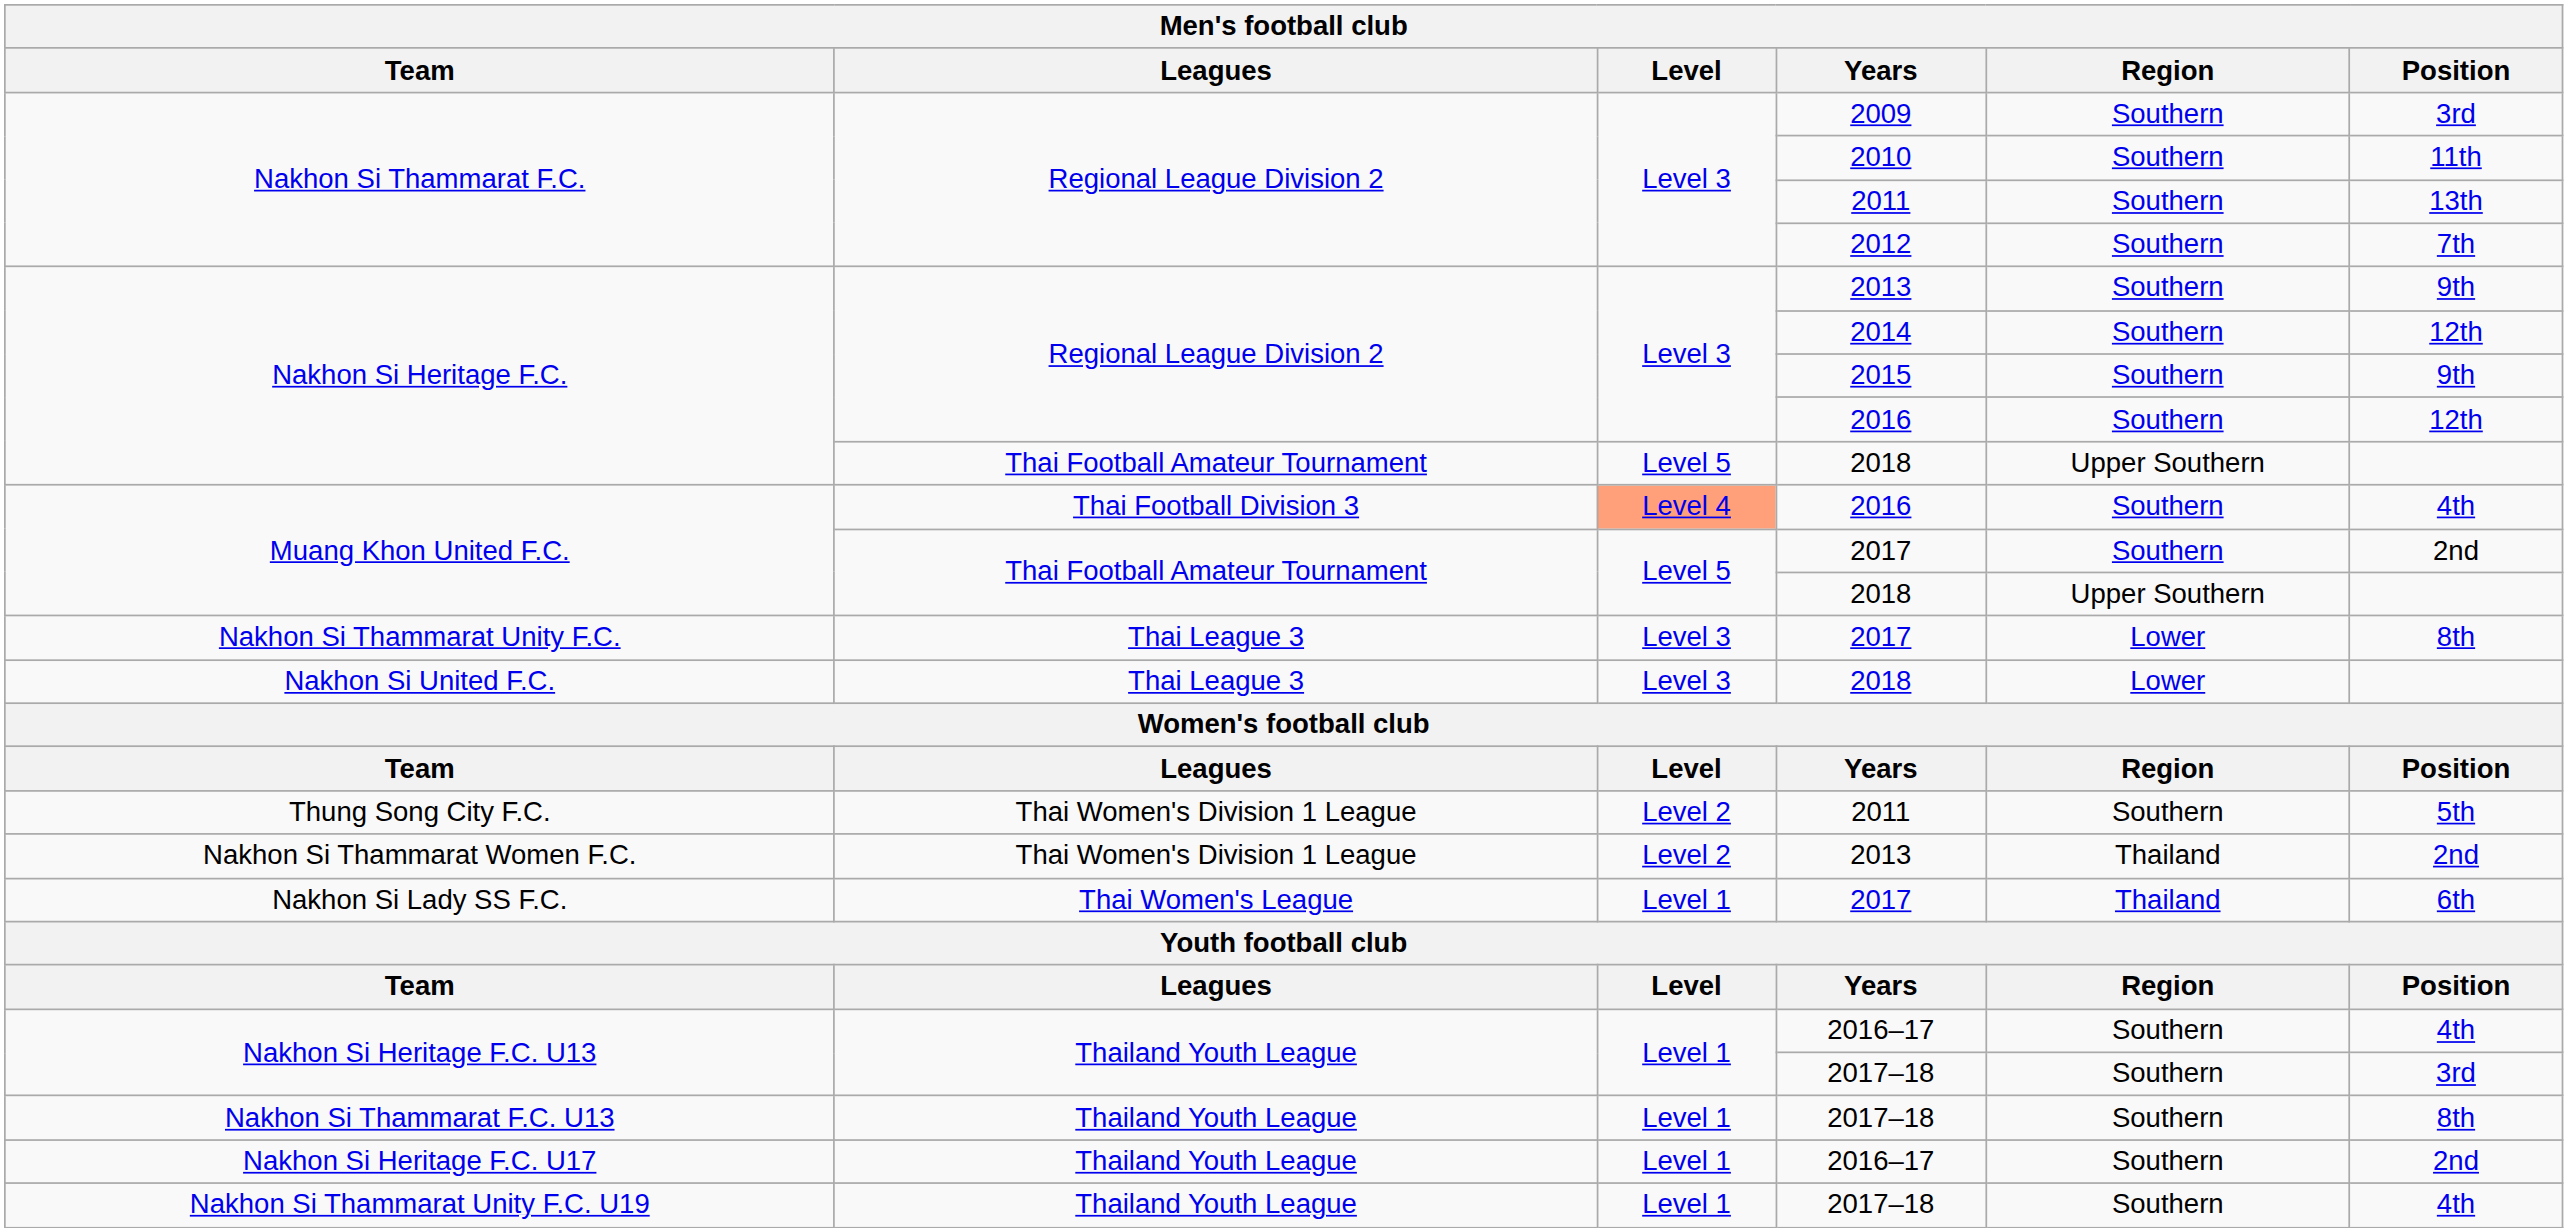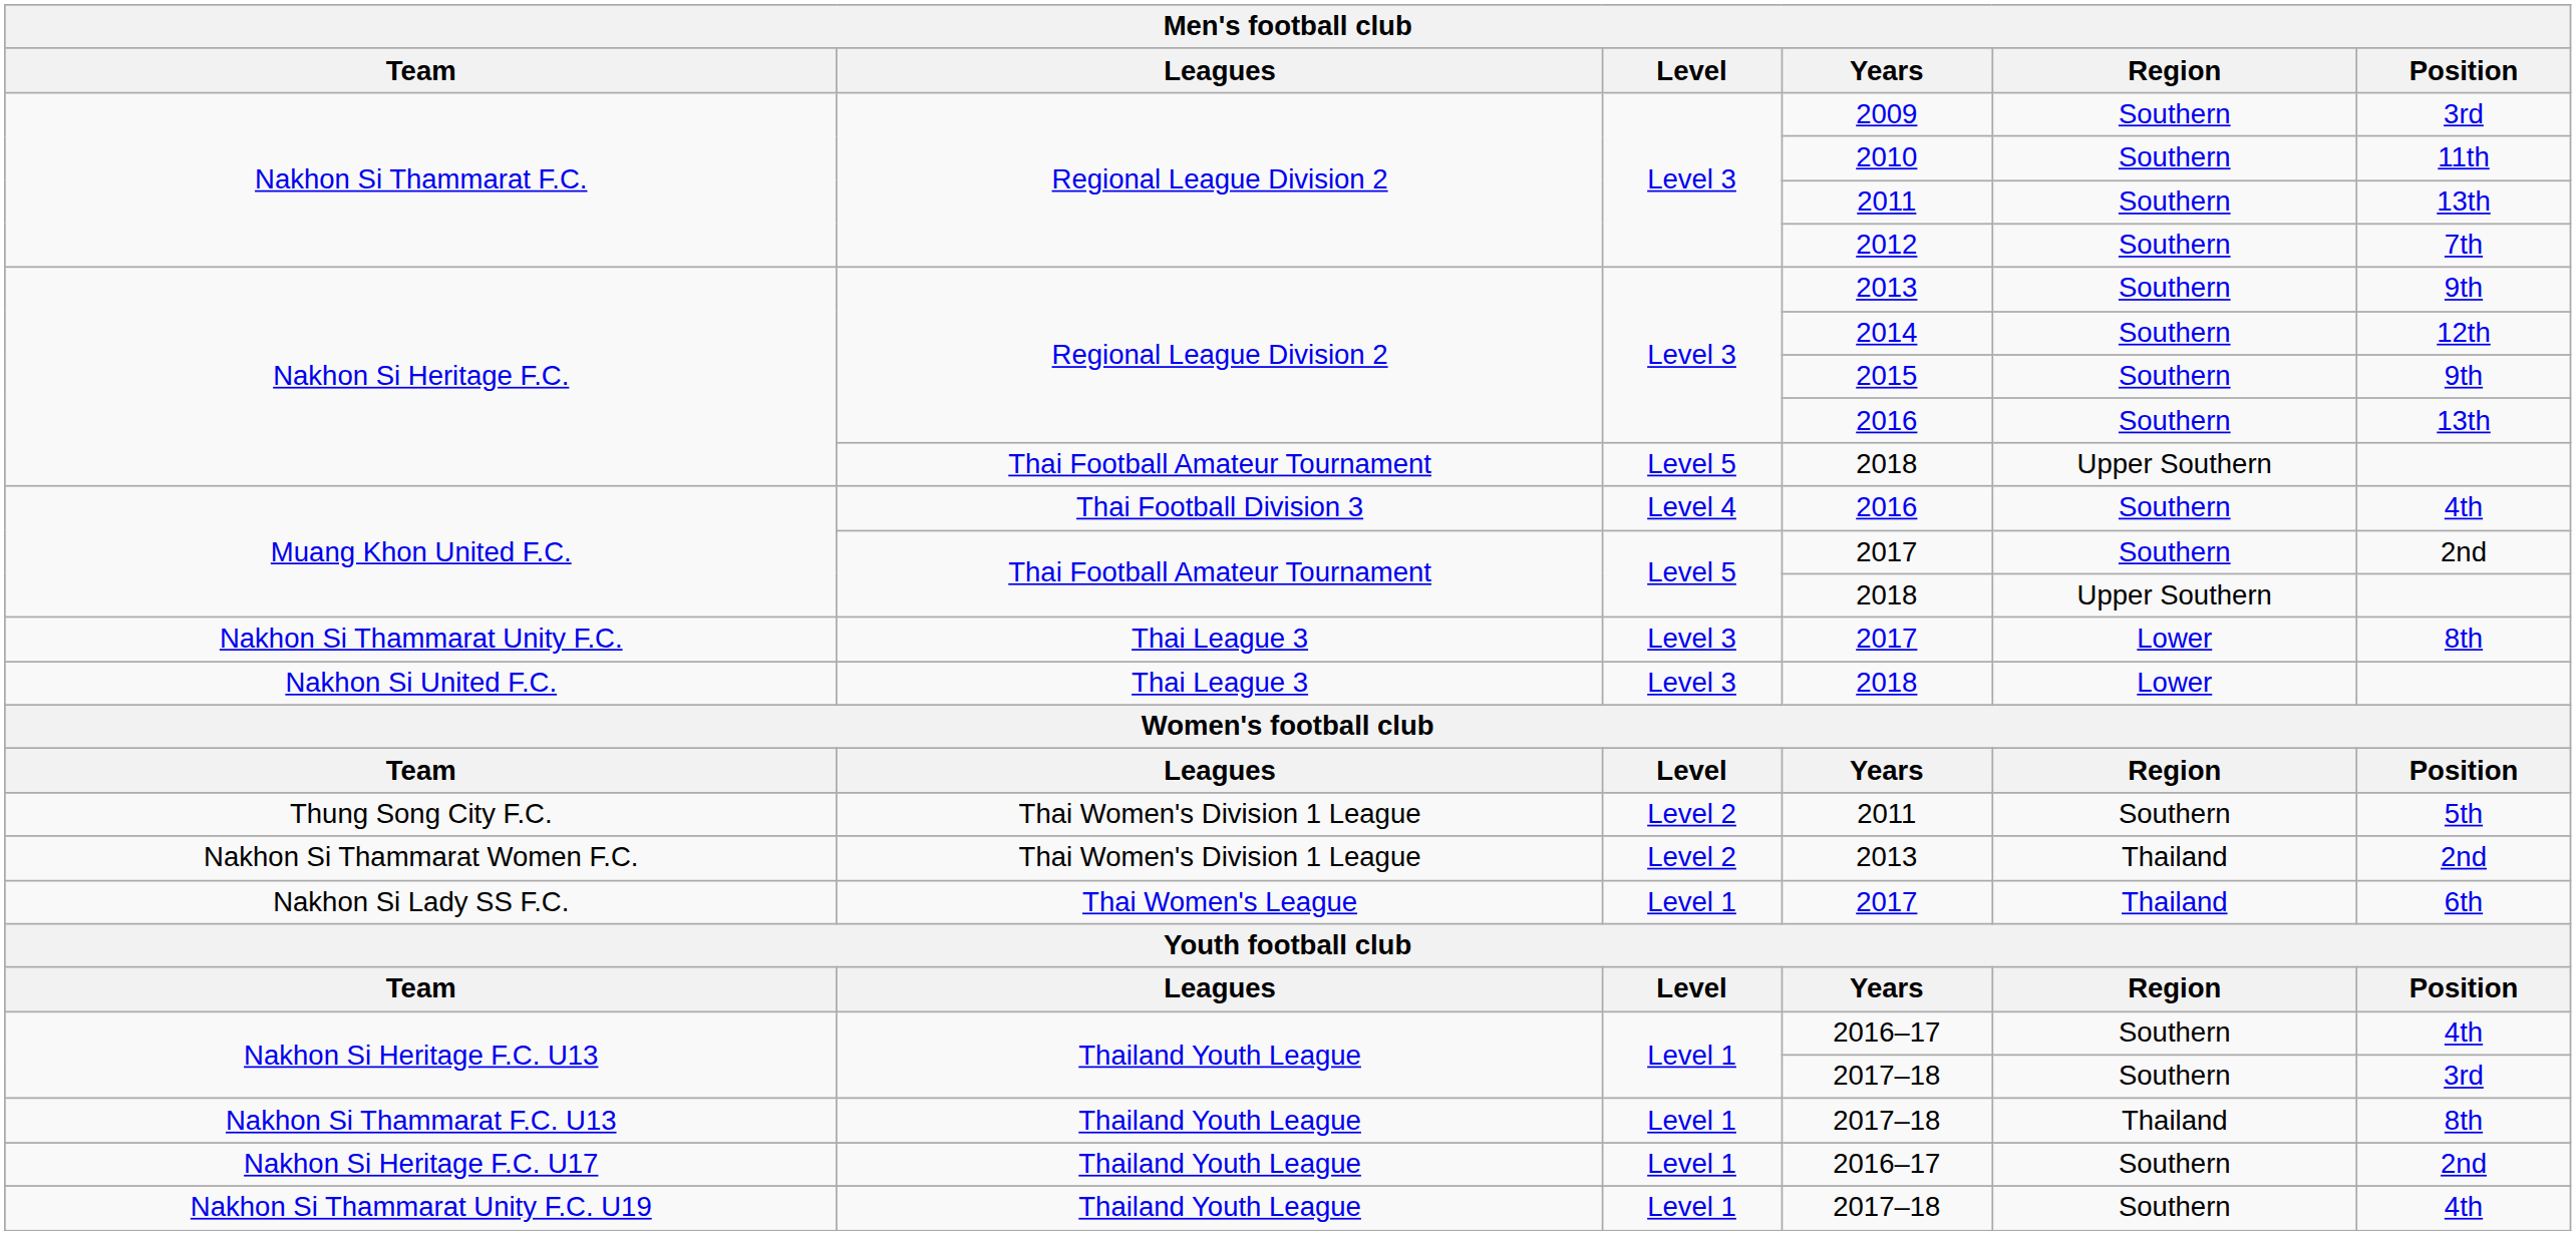 <table class="wikitable" style="text-align: center;" width=75%>
 <tr>
 <th colspan=35>Men's football club</th>
 </tr>
 <tr>
 <th>Team</th>
 <th>Leagues</th>
 <th>Level</th>
 <th>Years</th>
 <th>Region</th>
 <th>Position</th>
 </tr>
 <tr>
 <td rowspan=4><a href='#'>Nakhon Si Thammarat F.C.</a></td>
 <td rowspan=4><a href='#'>Regional League Division 2</a></td>
 <td rowspan=4><a href='#'>Level 3</a></td>
 <td><a href='#'>2009</a></td>
 <td><a href='#'>Southern</a></td>
 <td><a href='#'>3rd</a></td>
 </tr>
 <tr>
 <td><a href='#'>2010</a></td>
 <td><a href='#'>Southern</a></td>
 <td><a href='#'>11th</a></td>
 </tr>
 <tr>
 <td><a href='#'>2011</a></td>
 <td><a href='#'>Southern</a></td>
 <td><a href='#'>13th</a></td>
 </tr>
 <tr>
 <td><a href='#'>2012</a></td>
 <td><a href='#'>Southern</a></td>
 <td><a href='#'>7th</a></td>
 </tr>
 <tr>
 <td rowspan=5><a href='#'>Nakhon Si Heritage F.C.</a></td>
 <td rowspan=4><a href='#'>Regional League Division 2</a></td>
 <td rowspan=4><a href='#'>Level 3</a></td>
 <td><a href='#'>2013</a></td>
 <td><a href='#'>Southern</a></td>
 <td><a href='#'>9th</a></td>
 </tr>
 <tr>
 <td><a href='#'>2014</a></td>
 <td><a href='#'>Southern</a></td>
 <td><a href='#'>12th</a></td>
 </tr>
 <tr>
 <td><a href='#'>2015</a></td>
 <td><a href='#'>Southern</a></td>
 <td><a href='#'>9th</a></td>
 </tr>
 <tr>
 <td><a href='#'>2016</a></td>
 <td><a href='#'>Southern</a></td>
-<td><a href='#'>12th</a></td>
+<td><a href='#'>13th</a></td>
 </tr>
 <tr>
 <td><a href='#'>Thai Football Amateur Tournament</a></td>
 <td><a href='#'>Level 5</a></td>
 <td>2018</td>
 <td>Upper Southern</td>
 <td></td>
 </tr>
 <tr>
 <td rowspan=3><a href='#'>Muang Khon United F.C.</a></td>
 <td><a href='#'>Thai Football Division 3</a></td>
-<td style="background: lightsalmon;"><a href='#'>Level 4</a></td>
+<td><a href='#'>Level 4</a></td>
 <td><a href='#'>2016</a></td>
 <td><a href='#'>Southern</a></td>
 <td><a href='#'>4th</a></td>
 </tr>
 <tr>
 <td rowspan=2><a href='#'>Thai Football Amateur Tournament</a></td>
 <td rowspan=2><a href='#'>Level 5</a></td>
 <td>2017</td>
 <td><a href='#'>Southern</a></td>
 <td>2nd</td>
 </tr>
 <tr>
 <td>2018</td>
 <td>Upper Southern</td>
 <td></td>
 </tr>
 <tr>
 <td><a href='#'>Nakhon Si Thammarat Unity F.C.</a></td>
 <td><a href='#'>Thai League 3</a></td>
 <td><a href='#'>Level 3</a></td>
 <td><a href='#'>2017</a></td>
 <td><a href='#'>Lower</a></td>
 <td><a href='#'>8th</a></td>
 </tr>
 <tr>
 <td><a href='#'>Nakhon Si United F.C.</a></td>
 <td><a href='#'>Thai League 3</a></td>
 <td><a href='#'>Level 3</a></td>
 <td><a href='#'>2018</a></td>
 <td><a href='#'>Lower</a></td>
 <td></td>
 </tr>
 <tr>
 <th colspan=35>Women's football club</th>
 </tr>
 <tr>
 <th>Team</th>
 <th>Leagues</th>
 <th>Level</th>
 <th>Years</th>
 <th>Region</th>
 <th>Position</th>
 </tr>
 <tr>
 <td>Thung Song City F.C.</td>
 <td>Thai Women's Division 1 League</td>
 <td><a href='#'>Level 2</a></td>
 <td>2011</td>
 <td>Southern</td>
 <td><a href='#'>5th</a></td>
 </tr>
 <tr>
 <td>Nakhon Si Thammarat Women F.C.</td>
 <td>Thai Women's Division 1 League</td>
 <td><a href='#'>Level 2</a></td>
 <td>2013</td>
 <td>Thailand</td>
 <td><a href='#'>2nd</a></td>
 </tr>
 <tr>
 <td>Nakhon Si Lady SS F.C.</td>
 <td><a href='#'>Thai Women's League</a></td>
 <td><a href='#'>Level 1</a></td>
 <td><a href='#'>2017</a></td>
 <td><a href='#'>Thailand</a></td>
 <td><a href='#'>6th</a></td>
 </tr>
 <tr>
 <th colspan=35>Youth football club</th>
 </tr>
 <tr>
 <th>Team</th>
 <th>Leagues</th>
 <th>Level</th>
 <th>Years</th>
 <th>Region</th>
 <th>Position</th>
 </tr>
 <tr>
 <td rowspan=2><a href='#'>Nakhon Si Heritage F.C. U13</a></td>
 <td rowspan=2><a href='#'>Thailand Youth League</a></td>
 <td rowspan=2><a href='#'>Level 1</a></td>
 <td>2016–17</td>
 <td>Southern</td>
 <td><a href='#'>4th</a></td>
 </tr>
 <tr>
 <td>2017–18</td>
 <td>Southern</td>
 <td><a href='#'>3rd</a></td>
 </tr>
 <tr>
 <td><a href='#'>Nakhon Si Thammarat F.C. U13</a></td>
 <td><a href='#'>Thailand Youth League</a></td>
 <td><a href='#'>Level 1</a></td>
 <td>2017–18</td>
-<td>Southern</td>
+<td>Thailand</td>
 <td><a href='#'>8th</a></td>
 </tr>
 <tr>
 <td><a href='#'>Nakhon Si Heritage F.C. U17</a></td>
 <td><a href='#'>Thailand Youth League</a></td>
 <td><a href='#'>Level 1</a></td>
 <td>2016–17</td>
 <td>Southern</td>
 <td><a href='#'>2nd</a></td>
 </tr>
 <tr>
 <td><a href='#'>Nakhon Si Thammarat Unity F.C. U19</a></td>
 <td><a href='#'>Thailand Youth League</a></td>
 <td><a href='#'>Level 1</a></td>
 <td>2017–18</td>
 <td>Southern</td>
 <td><a href='#'>4th</a></td>
 </tr>
 </table>
